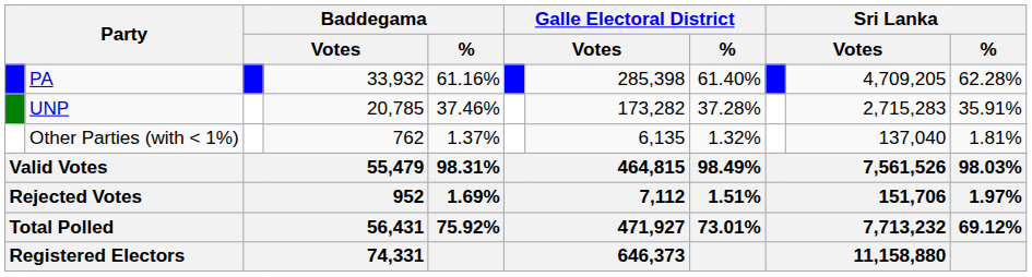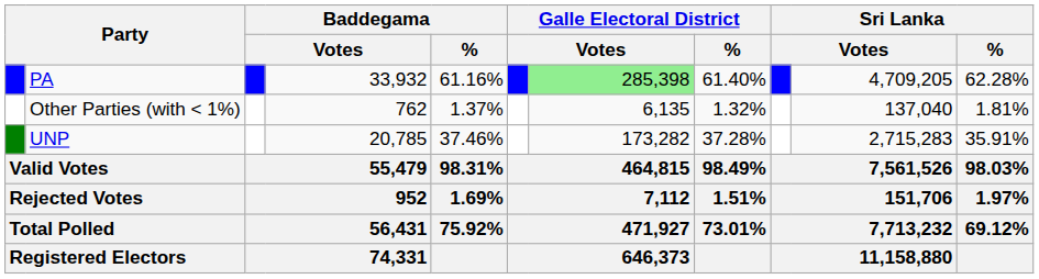 <table class="wikitable">
 <tr>
 <th colspan="2" width="144px"rowspan="2">Party</th>
 <th colspan="3" width="216px">Baddegama</th>
 <th colspan="3" width="216px"><a href='#'>Galle Electoral District</a></th>
 <th colspan="3" width="216px">Sri Lanka</th>
 </tr>
 <tr>
 <th colspan="2" width="144px">Votes</th>
 <th>%</th>
 <th colspan="2" width="144px">Votes</th>
 <th>%</th>
 <th colspan="2" width="144px">Votes</th>
 <th>%</th>
 </tr>
 <tr>
 <td style="background-color:blue;" width="10px"></td>
 <td style="text-align:left;"><a href='#'>PA</a></td>
 <td style="background-color:blue;" width="10px"></td>
 <td style="text-align:right;">33,932</td>
 <td style="text-align:right;">61.16%</td>
 <td style="background-color:blue;" width="10px"></td>
-<td style="text-align:right;">285,398</td>
+<td style="background: lightgreen; text-align:right;">285,398</td>
 <td style="text-align:right;">61.40%</td>
 <td style="background-color:blue;" width="10px"></td>
 <td style="text-align:right;">4,709,205</td>
 <td style="text-align:right;">62.28%</td>
+</tr>
+<tr>
+<td style="background-color:white;" width="10px"></td>
+<td style="text-align:left;">Other Parties (with < 1%)</td>
+<td style="background-color:white;" width="10px"></td>
+<td style="text-align:right;">762</td>
+<td style="text-align:right;">1.37%</td>
+<td style="background-color:white;" width="10px"></td>
+<td style="text-align:right;">6,135</td>
+<td style="text-align:right;">1.32%</td>
+<td style="background-color:white;" width="10px"></td>
+<td style="text-align:right;">137,040</td>
+<td style="text-align:right;">1.81%</td>
 </tr>
 <tr>
 <td style="background-color:green;" width="10px"></td>
 <td style="text-align:left;"><a href='#'>UNP</a></td>
 <td style="background-color:white;" width="10px"></td>
 <td style="text-align:right;">20,785</td>
 <td style="text-align:right;">37.46%</td>
 <td style="background-color:white;" width="10px"></td>
 <td style="text-align:right;">173,282</td>
 <td style="text-align:right;">37.28%</td>
 <td style="background-color:white;" width="10px"></td>
 <td style="text-align:right;">2,715,283</td>
 <td style="text-align:right;">35.91%</td>
-</tr>
-<tr>
-<td style="background-color:white;" width="10px"></td>
-<td style="text-align:left;">Other Parties (with < 1%)</td>
-<td style="background-color:white;" width="10px"></td>
-<td style="text-align:right;">762</td>
-<td style="text-align:right;">1.37%</td>
-<td style="background-color:white;" width="10px"></td>
-<td style="text-align:right;">6,135</td>
-<td style="text-align:right;">1.32%</td>
-<td style="background-color:white;" width="10px"></td>
-<td style="text-align:right;">137,040</td>
-<td style="text-align:right;">1.81%</td>
 </tr>
 <tr>
 <th colspan="2" width="144px"style="text-align:left;">Valid Votes</th>
 <th style="text-align:right;"colspan="2" width="144px">55,479</th>
 <th style="text-align:right;">98.31%</th>
 <th style="text-align:right;"colspan="2" width="144px">464,815</th>
 <th style="text-align:right;">98.49%</th>
 <th style="text-align:right;"colspan="2" width="144px">7,561,526</th>
 <th style="text-align:right;">98.03%</th>
 </tr>
 <tr>
 <th colspan="2" width="144px"style="text-align:left;">Rejected Votes</th>
 <th style="text-align:right;"colspan="2" width="144px">952</th>
 <th style="text-align:right;">1.69%</th>
 <th style="text-align:right;"colspan="2" width="144px">7,112</th>
 <th style="text-align:right;">1.51%</th>
 <th style="text-align:right;"colspan="2" width="144px">151,706</th>
 <th style="text-align:right;">1.97%</th>
 </tr>
 <tr>
 <th colspan="2" width="144px"style="text-align:left;">Total Polled</th>
 <th style="text-align:right;"colspan="2" width="144px">56,431</th>
 <th style="text-align:right;">75.92%</th>
 <th style="text-align:right;"colspan="2" width="144px">471,927</th>
 <th style="text-align:right;">73.01%</th>
 <th style="text-align:right;"colspan="2" width="144px">7,713,232</th>
 <th style="text-align:right;">69.12%</th>
 </tr>
 <tr>
 <th colspan="2" width="144px"style="text-align:left;">Registered Electors</th>
 <th style="text-align:right;"colspan="2" width="144px">74,331</th>
 <th></th>
 <th style="text-align:right;"colspan="2" width="144px">646,373</th>
 <th></th>
 <th style="text-align:right;"colspan="2" width="144px">11,158,880</th>
 <th></th>
 </tr>
 </table>
